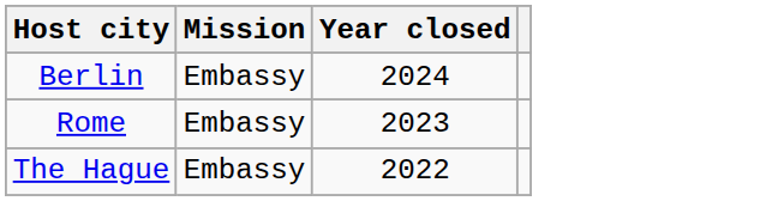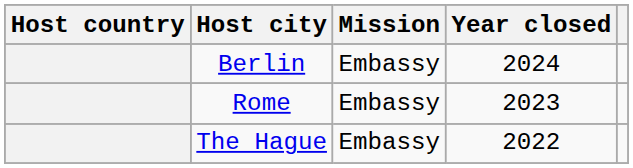 <table class="wikitable plainrowheaders" style="text-align:center;">
 <tr>
+<th scope="col">Host country</th>
 <th scope="col">Host city</th>
 <th scope="col">Mission</th>
 <th scope="col">Year closed</th>
 <th scope="col"></th>
 </tr>
 <tr>
+<th scope="row"></th>
 <td><a href='#'>Berlin</a></td>
 <td>Embassy</td>
 <td>2024</td>
 <td></td>
 </tr>
 <tr>
+<th scope="row"></th>
 <td><a href='#'>Rome</a></td>
 <td>Embassy</td>
 <td>2023</td>
 <td></td>
 </tr>
 <tr>
+<th scope="row"></th>
 <td><a href='#'>The Hague</a></td>
 <td>Embassy</td>
 <td>2022</td>
 <td></td>
 </tr>
 </table>
